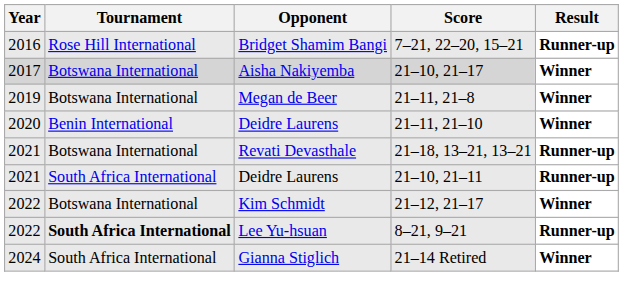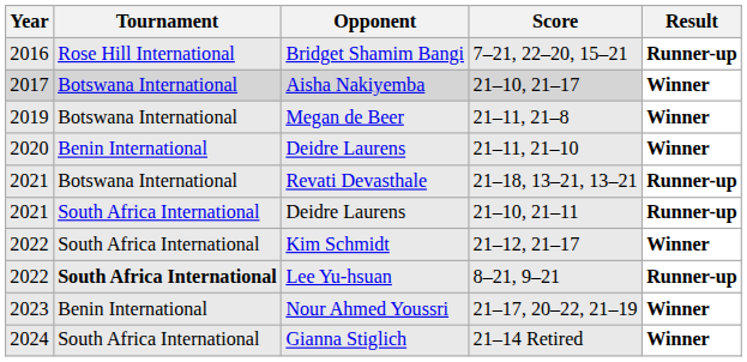 <table class="sortable wikitable" style="font-size: 90%;">
 <tr>
 <th>Year</th>
 <th>Tournament</th>
 <th>Opponent</th>
 <th>Score</th>
 <th>Result</th>
 </tr>
 <tr style="background:#E9E9E9">
 <td align="center">2016</td>
 <td align="left"><a href='#'>Rose Hill International</a></td>
 <td align="left"> <a href='#'>Bridget Shamim Bangi</a></td>
 <td align="left">7–21, 22–20, 15–21</td>
 <td style="text-align:left; background:white"> <strong>Runner-up</strong></td>
 </tr>
 <tr style="background:#D5D5D5">
 <td align="center">2017</td>
 <td align="left"><a href='#'>Botswana International</a></td>
 <td align="left"> <a href='#'>Aisha Nakiyemba</a></td>
 <td align="left">21–10, 21–17</td>
 <td style="text-align:left; background:white"> <strong>Winner</strong></td>
 </tr>
 <tr style="background:#E9E9E9">
 <td align="center">2019</td>
 <td align="left">Botswana International</td>
 <td align="left"> <a href='#'>Megan de Beer</a></td>
 <td align="left">21–11, 21–8</td>
 <td style="text-align:left; background:white"> <strong>Winner</strong></td>
 </tr>
 <tr style="background:#E9E9E9">
 <td align="center">2020</td>
 <td align="left"><a href='#'>Benin International</a></td>
 <td align="left"> <a href='#'>Deidre Laurens</a></td>
 <td align="left">21–11, 21–10</td>
 <td style="text-align:left; background:white"> <strong>Winner</strong></td>
 </tr>
 <tr style="background:#E9E9E9">
 <td align="center">2021</td>
 <td align="left">Botswana International</td>
 <td align="left"> <a href='#'>Revati Devasthale</a></td>
 <td align="left">21–18, 13–21, 13–21</td>
 <td style="text-align:left; background:white"> <strong>Runner-up</strong></td>
 </tr>
 <tr style="background:#E9E9E9">
 <td align="center">2021</td>
 <td align="left"><a href='#'>South Africa International</a></td>
 <td align="left"> Deidre Laurens</td>
 <td align="left">21–10, 21–11</td>
 <td style="text-align:left; background:white"> <strong>Runner-up</strong></td>
 </tr>
 <tr style="background:#E9E9E9">
 <td align=center>2022</td>
-<td align=left>Botswana International</td>
+<td align="left">South Africa International</td>
 <td align=left> <a href='#'>Kim Schmidt</a></td>
 <td align=left>21–12, 21–17</td>
 <td style="text-align:left; background:white"> <strong>Winner</strong></td>
 </tr>
 <tr style="background:#E9E9E9">
 <td align="center">2022</td>
 <td align="left"><strong>South Africa International</strong></td>
 <td align="left"> <a href='#'>Lee Yu-hsuan</a></td>
 <td align="left">8–21, 9–21</td>
 <td style="text-align:left; background:white"> <strong>Runner-up</strong></td>
 </tr>
 <tr style="background:#E9E9E9">
+<td align="center">2023</td>
+<td align="left">Benin International</td>
+<td align="left"> <a href='#'>Nour Ahmed Youssri</a></td>
+<td align="left">21–17, 20–22, 21–19</td>
+<td style="text-align:left; background:white"> <strong>Winner</strong></td>
+</tr>
+<tr style="background:#E9E9E9">
 <td align="center">2024</td>
 <td align="left">South Africa International</td>
 <td align="left"> <a href='#'>Gianna Stiglich</a></td>
 <td align="left">21–14 Retired</td>
 <td style="text-align:left; background:white"> <strong>Winner</strong></td>
 </tr>
 </table>
